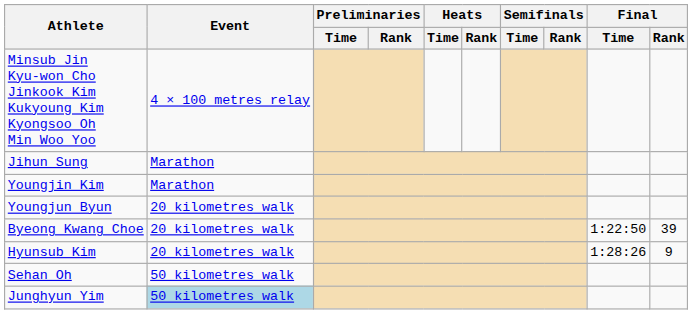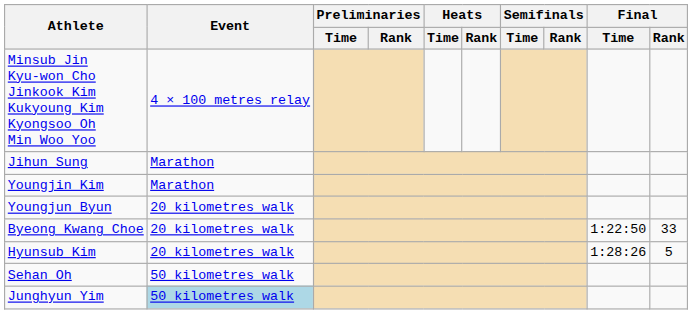 <table class=wikitable style="font-size:90%;">
 <tr>
 <th rowspan="2">Athlete</th>
 <th rowspan="2">Event</th>
 <th colspan="2">Preliminaries</th>
 <th colspan="2">Heats</th>
 <th colspan="2">Semifinals</th>
 <th colspan="2">Final</th>
 </tr>
 <tr>
 <th>Time</th>
 <th>Rank</th>
 <th>Time</th>
 <th>Rank</th>
 <th>Time</th>
 <th>Rank</th>
 <th>Time</th>
 <th>Rank</th>
 </tr>
 <tr style="border-top: single;">
 <td><a href='#'>Minsub Jin</a><br><a href='#'>Kyu-won Cho</a><br><a href='#'>Jinkook Kim</a><br><a href='#'>Kukyoung Kim</a><br><a href='#'>Kyongsoo Oh</a><br><a href='#'>Min Woo Yoo</a></td>
 <td><a href='#'>4 × 100 metres relay</a></td>
 <td colspan= 2 bgcolor="wheat"></td>
 <td align=center></td>
 <td align=center></td>
 <td colspan= 2 bgcolor="wheat"></td>
 <td align=center></td>
 <td align=center></td>
 </tr>
 <tr style="border-top: single;">
 <td><a href='#'>Jihun Sung</a></td>
 <td><a href='#'>Marathon</a></td>
 <td colspan= 6 bgcolor="wheat"></td>
 <td align=center></td>
 <td align=center></td>
 </tr>
 <tr style="border-top: single;">
 <td><a href='#'>Youngjin Kim</a></td>
 <td><a href='#'>Marathon</a></td>
 <td colspan= 6 bgcolor="wheat"></td>
 <td align=center></td>
 <td align=center></td>
 </tr>
 <tr style="border-top: single;">
 <td><a href='#'>Youngjun Byun</a></td>
 <td><a href='#'>20 kilometres walk</a></td>
 <td colspan= 6 bgcolor="wheat"></td>
 <td align=center></td>
 <td align=center></td>
 </tr>
 <tr style="border-top: single;">
 <td><a href='#'>Byeong Kwang Choe</a></td>
 <td><a href='#'>20 kilometres walk</a></td>
 <td colspan= 6 bgcolor="wheat"></td>
 <td align=center>1:22:50</td>
-<td align=center>39</td>
+<td align=center>33</td>
 </tr>
 <tr style="border-top: single;">
 <td><a href='#'>Hyunsub Kim</a></td>
 <td><a href='#'>20 kilometres walk</a></td>
 <td colspan= 6 bgcolor="wheat"></td>
 <td align=center>1:28:26</td>
-<td align=center>9</td>
+<td align=center>5</td>
 </tr>
 <tr style="border-top: single;">
 <td><a href='#'>Sehan Oh</a></td>
 <td><a href='#'>50 kilometres walk</a></td>
 <td colspan= 6 bgcolor="wheat"></td>
 <td align=center></td>
 <td align=center></td>
 </tr>
 <tr style="border-top: single;">
 <td><a href='#'>Junghyun Yim</a></td>
 <td style="background: lightblue;"><a href='#'>50 kilometres walk</a></td>
 <td colspan= 6 bgcolor="wheat"></td>
 <td align=center></td>
 <td align=center></td>
 </tr>
 </table>
